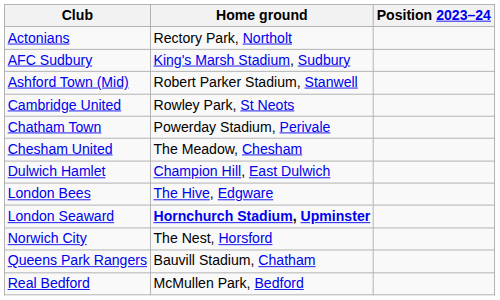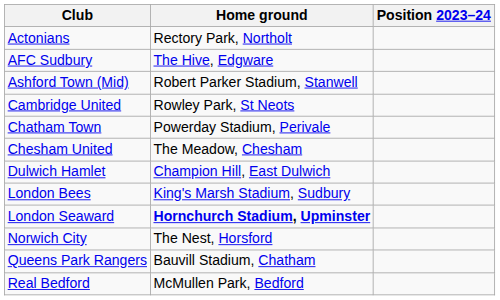 <table class="wikitable sortable" style="text-align:center;">
 <tr>
 <th>Club</th>
 <th>Home ground</th>
 <th>Position <a href='#'>2023–24</a></th>
 </tr>
 <tr>
 <td style="text-align:left;"><a href='#'>Actonians</a></td>
 <td style="text-align:left;">Rectory Park, <a href='#'>Northolt</a></td>
 <td></td>
 </tr>
 <tr>
 <td style="text-align:left;"><a href='#'>AFC Sudbury</a></td>
-<td style="text-align:left;"><a href='#'>King's Marsh Stadium</a>, <a href='#'>Sudbury</a></td>
+<td style="text-align:left;"><a href='#'>The Hive</a>, <a href='#'>Edgware</a></td>
 <td></td>
 </tr>
 <tr>
 <td style="text-align:left;"><a href='#'>Ashford Town (Mid)</a></td>
 <td style="text-align:left;">Robert Parker Stadium, <a href='#'>Stanwell</a></td>
 <td></td>
 </tr>
 <tr>
 <td style="text-align:left;"><a href='#'>Cambridge United</a></td>
 <td style="text-align:left;">Rowley Park, <a href='#'>St Neots</a></td>
 <td></td>
 </tr>
 <tr>
 <td style="text-align:left;"><a href='#'>Chatham Town</a></td>
 <td style="text-align:left;">Powerday Stadium, <a href='#'>Perivale</a></td>
 <td></td>
 </tr>
 <tr>
 <td style="text-align:left;"><a href='#'>Chesham United</a></td>
 <td style="text-align:left;">The Meadow, <a href='#'>Chesham</a></td>
 <td></td>
 </tr>
 <tr>
 <td style="text-align:left;"><a href='#'>Dulwich Hamlet</a></td>
 <td style="text-align:left;"><a href='#'>Champion Hill</a>, <a href='#'>East Dulwich</a></td>
 <td></td>
 </tr>
 <tr>
 <td style="text-align:left;"><a href='#'>London Bees</a></td>
-<td style="text-align:left;"><a href='#'>The Hive</a>, <a href='#'>Edgware</a></td>
+<td style="text-align:left;"><a href='#'>King's Marsh Stadium</a>, <a href='#'>Sudbury</a></td>
 <td></td>
 </tr>
 <tr>
 <td style="text-align:left;"><a href='#'>London Seaward</a></td>
 <td style="text-align:left;"><strong><a href='#'>Hornchurch Stadium</a>, <a href='#'>Upminster</a></strong></td>
 <td></td>
 </tr>
 <tr>
 <td style="text-align:left;"><a href='#'>Norwich City</a></td>
 <td style="text-align:left;">The Nest, <a href='#'>Horsford</a></td>
 <td></td>
 </tr>
 <tr>
 <td style="text-align:left;"><a href='#'>Queens Park Rangers</a></td>
 <td style="text-align:left;">Bauvill Stadium, <a href='#'>Chatham</a></td>
 <td></td>
 </tr>
 <tr>
 <td style="text-align:left;"><a href='#'>Real Bedford</a></td>
 <td style="text-align:left;">McMullen Park, <a href='#'>Bedford</a></td>
 <td></td>
 </tr>
 </table>
